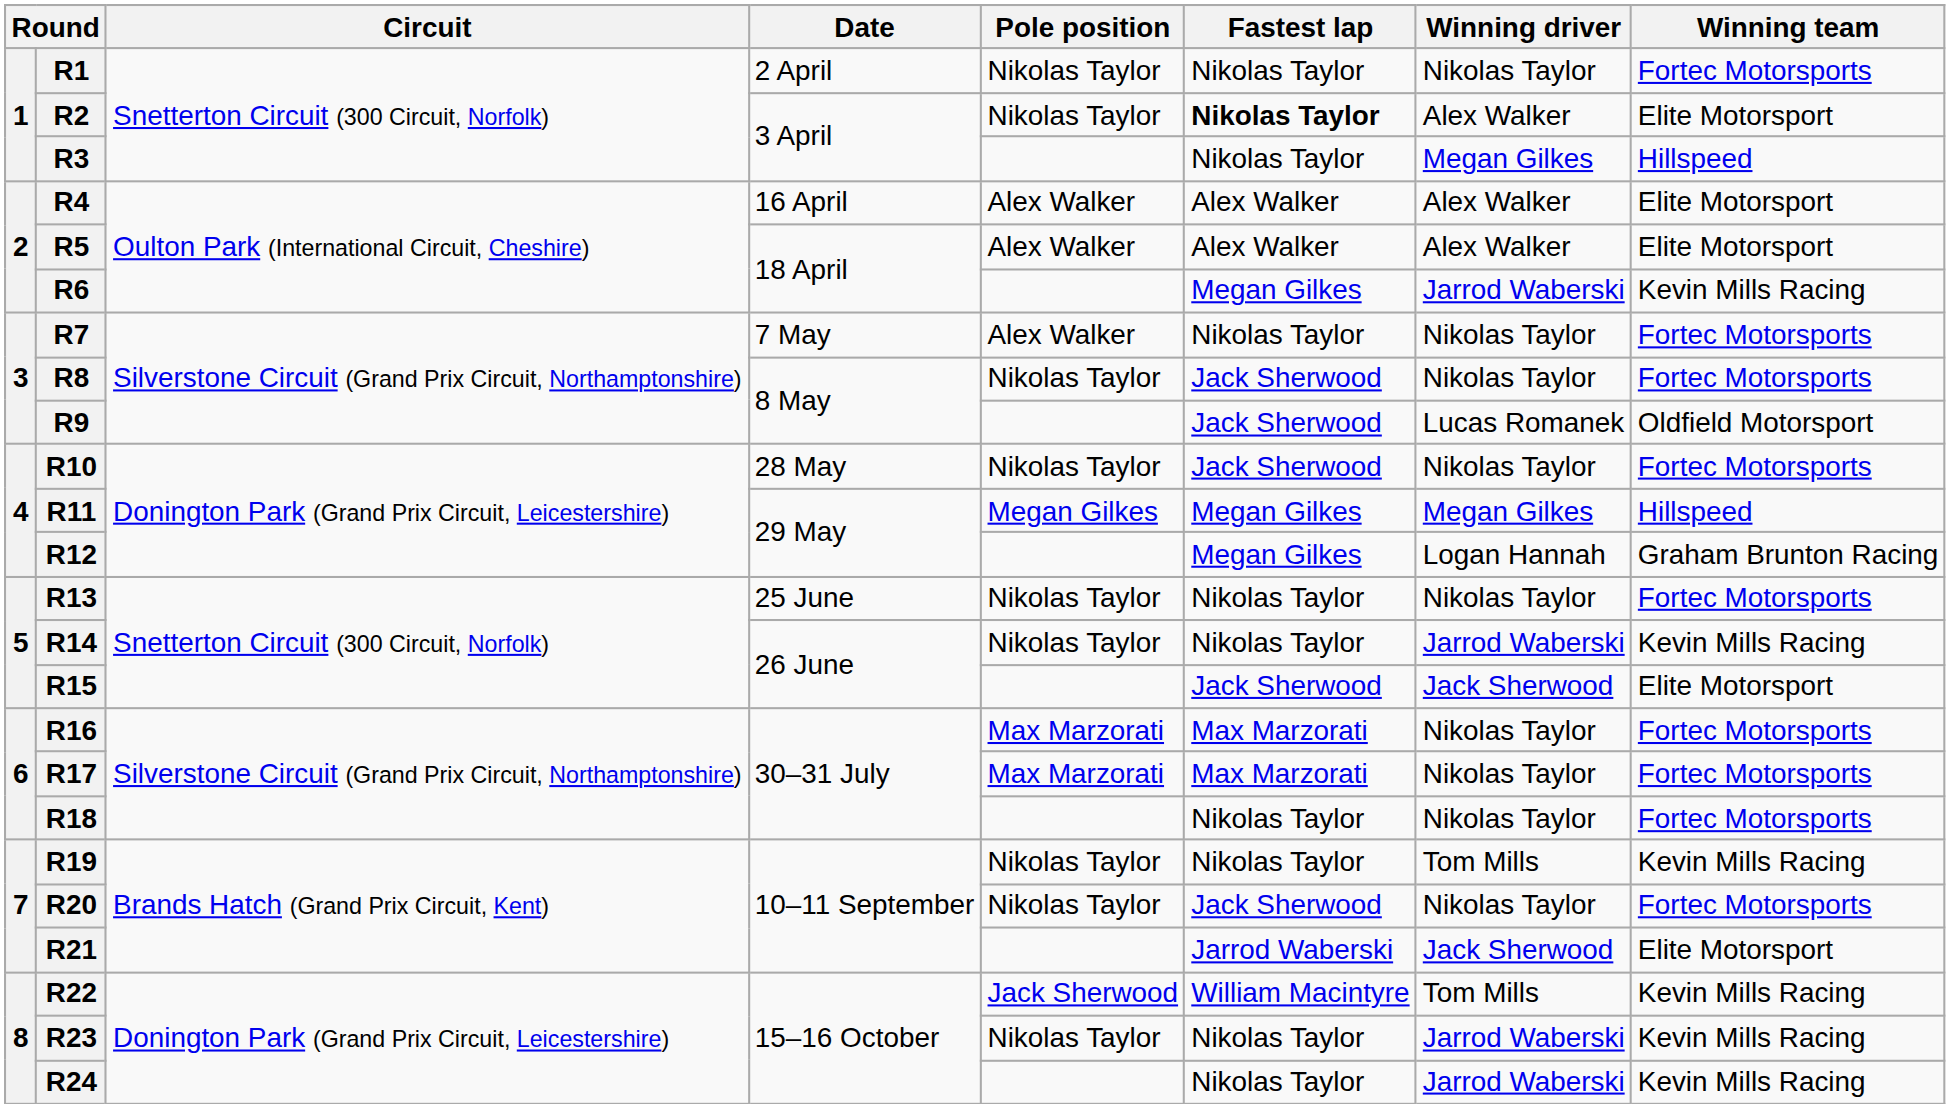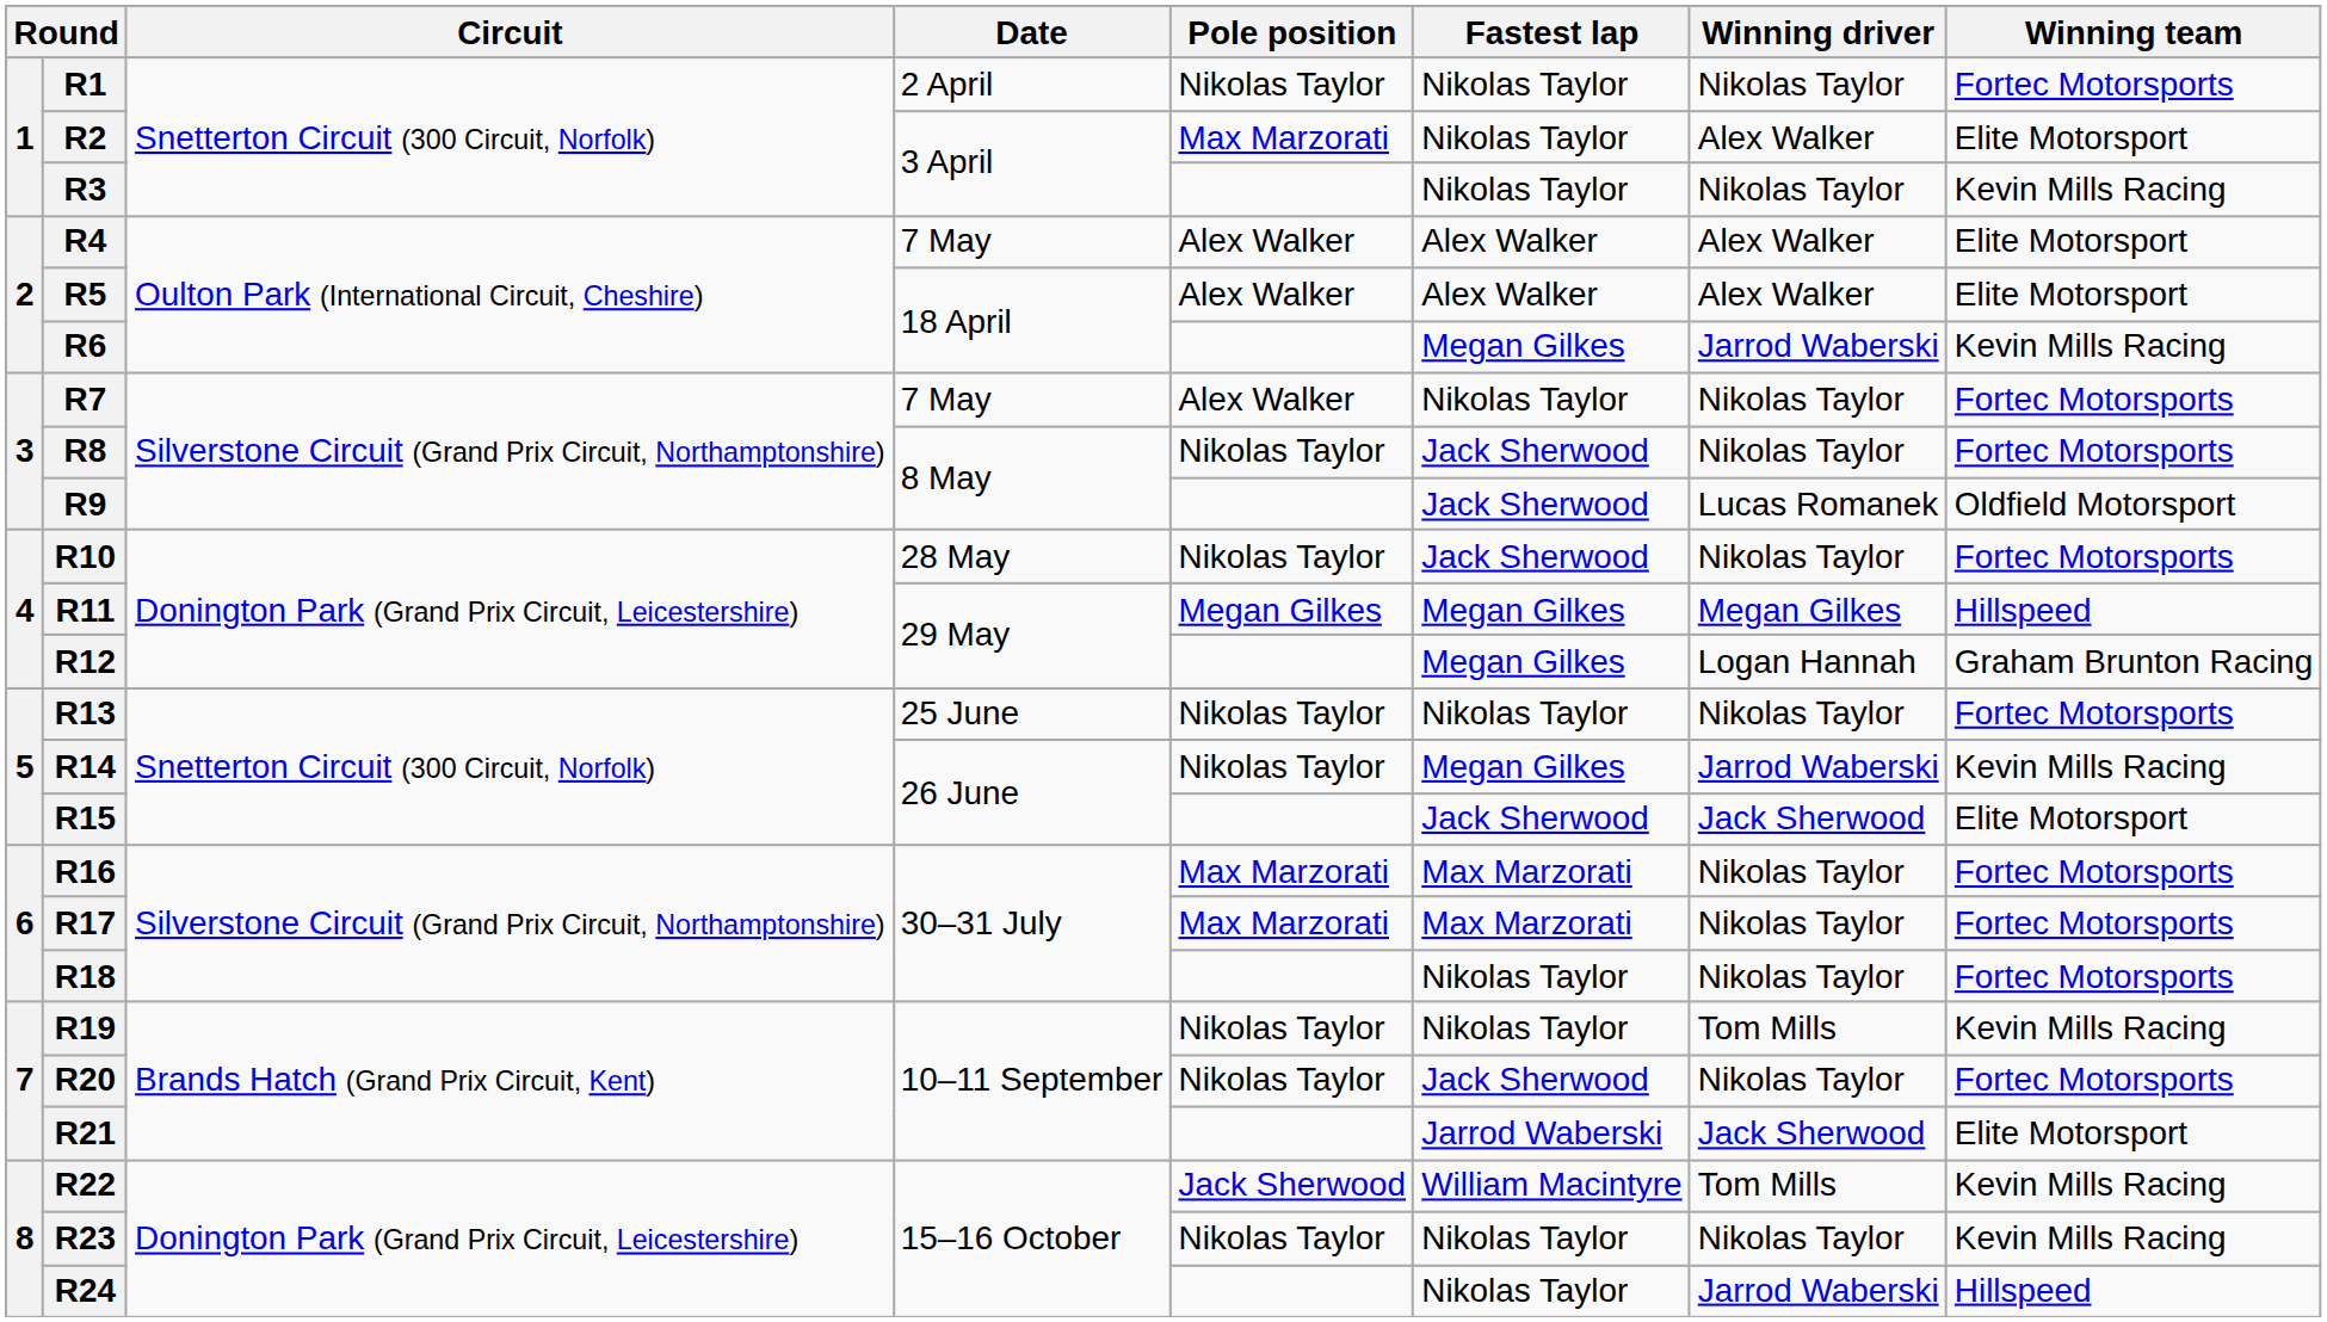 <table class="wikitable" style="font-size: 85%">
 <tr>
 <th colspan=2>Round</th>
 <th>Circuit</th>
 <th>Date</th>
 <th>Pole position</th>
 <th>Fastest lap</th>
 <th>Winning driver</th>
 <th>Winning team</th>
 </tr>
 <tr>
 <th rowspan=3>1</th>
 <th>R1</th>
 <td rowspan=3><a href='#'>Snetterton Circuit</a> <small>(300 Circuit, <a href='#'>Norfolk</a>)</small></td>
 <td>2 April</td>
 <td> Nikolas Taylor</td>
 <td> Nikolas Taylor</td>
 <td> Nikolas Taylor</td>
 <td><a href='#'>Fortec Motorsports</a></td>
 </tr>
 <tr>
 <th>R2</th>
 <td rowspan=2>3 April</td>
+<td nowrap> <a href='#'>Max Marzorati</a></td>
 <td> Nikolas Taylor</td>
-<td><strong> Nikolas Taylor</strong></td>
 <td> Alex Walker</td>
 <td>Elite Motorsport</td>
 </tr>
 <tr>
 <th>R3</th>
 <td></td>
 <td> Nikolas Taylor</td>
-<td> <a href='#'>Megan Gilkes</a></td>
-<td><a href='#'>Hillspeed</a></td>
+<td> Nikolas Taylor</td>
+<td>Kevin Mills Racing</td>
 </tr>
 <tr>
 <th rowspan=3>2</th>
 <th>R4</th>
 <td rowspan=3><a href='#'>Oulton Park</a> <small>(International Circuit, <a href='#'>Cheshire</a>)</small></td>
-<td>16 April</td>
+<td>7 May</td>
 <td> Alex Walker</td>
 <td> Alex Walker</td>
 <td> Alex Walker</td>
 <td>Elite Motorsport</td>
 </tr>
 <tr>
 <th>R5</th>
 <td rowspan=2>18 April</td>
 <td> Alex Walker</td>
 <td> Alex Walker</td>
 <td> Alex Walker</td>
 <td>Elite Motorsport</td>
 </tr>
 <tr>
 <th>R6</th>
 <td></td>
 <td> <a href='#'>Megan Gilkes</a></td>
 <td nowrap> <a href='#'>Jarrod Waberski</a></td>
 <td>Kevin Mills Racing</td>
 </tr>
 <tr>
 <th rowspan=3>3</th>
 <th>R7</th>
 <td rowspan=3><a href='#'>Silverstone Circuit</a> <small>(Grand Prix Circuit, <a href='#'>Northamptonshire</a>)</small></td>
 <td>7 May</td>
 <td> Alex Walker</td>
 <td> Nikolas Taylor</td>
 <td> Nikolas Taylor</td>
 <td><a href='#'>Fortec Motorsports</a></td>
 </tr>
 <tr>
 <th>R8</th>
 <td rowspan=2>8 May</td>
 <td> Nikolas Taylor</td>
 <td> <a href='#'>Jack Sherwood</a></td>
 <td> Nikolas Taylor</td>
 <td><a href='#'>Fortec Motorsports</a></td>
 </tr>
 <tr>
 <th>R9</th>
 <td></td>
 <td nowrap> <a href='#'>Jack Sherwood</a></td>
 <td> Lucas Romanek</td>
 <td>Oldfield Motorsport</td>
 </tr>
 <tr>
 <th rowspan=3>4</th>
 <th>R10</th>
 <td rowspan=3><a href='#'>Donington Park</a> <small>(Grand Prix Circuit, <a href='#'>Leicestershire</a>)</small></td>
 <td>28 May</td>
 <td> Nikolas Taylor</td>
 <td> <a href='#'>Jack Sherwood</a></td>
 <td> Nikolas Taylor</td>
 <td><a href='#'>Fortec Motorsports</a></td>
 </tr>
 <tr>
 <th>R11</th>
 <td rowspan=2>29 May</td>
 <td> <a href='#'>Megan Gilkes</a></td>
 <td> <a href='#'>Megan Gilkes</a></td>
 <td> <a href='#'>Megan Gilkes</a></td>
 <td><a href='#'>Hillspeed</a></td>
 </tr>
 <tr>
 <th>R12</th>
 <td></td>
 <td> <a href='#'>Megan Gilkes</a></td>
 <td> Logan Hannah</td>
 <td nowrap>Graham Brunton Racing</td>
 </tr>
 <tr>
 <th rowspan=3>5</th>
 <th>R13</th>
 <td rowspan=3><a href='#'>Snetterton Circuit</a> <small>(300 Circuit, <a href='#'>Norfolk</a>)</small></td>
 <td>25 June</td>
 <td> Nikolas Taylor</td>
 <td> Nikolas Taylor</td>
 <td> Nikolas Taylor</td>
 <td><a href='#'>Fortec Motorsports</a></td>
 </tr>
 <tr>
 <th>R14</th>
 <td rowspan=2>26 June</td>
 <td> Nikolas Taylor</td>
-<td> Nikolas Taylor</td>
+<td> <a href='#'>Megan Gilkes</a></td>
 <td> <a href='#'>Jarrod Waberski</a></td>
 <td>Kevin Mills Racing</td>
 </tr>
 <tr>
 <th>R15</th>
 <td></td>
 <td> <a href='#'>Jack Sherwood</a></td>
 <td> <a href='#'>Jack Sherwood</a></td>
 <td>Elite Motorsport</td>
 </tr>
 <tr>
 <th rowspan=3>6</th>
 <th>R16</th>
 <td rowspan=3 nowrap><a href='#'>Silverstone Circuit</a> <small>(Grand Prix Circuit, <a href='#'>Northamptonshire</a>)</small></td>
 <td rowspan=3>30–31 July</td>
 <td nowrap> <a href='#'>Max Marzorati</a></td>
 <td> <a href='#'>Max Marzorati</a></td>
 <td> Nikolas Taylor</td>
 <td><a href='#'>Fortec Motorsports</a></td>
 </tr>
 <tr>
 <th>R17</th>
 <td nowrap> <a href='#'>Max Marzorati</a></td>
 <td> <a href='#'>Max Marzorati</a></td>
 <td> Nikolas Taylor</td>
 <td><a href='#'>Fortec Motorsports</a></td>
 </tr>
 <tr>
 <th>R18</th>
 <td></td>
 <td> Nikolas Taylor</td>
 <td> Nikolas Taylor</td>
 <td><a href='#'>Fortec Motorsports</a></td>
 </tr>
 <tr>
 <th rowspan=3>7</th>
 <th>R19</th>
 <td rowspan=3><a href='#'>Brands Hatch</a> <small>(Grand Prix Circuit, <a href='#'>Kent</a>)</small></td>
 <td rowspan=3 nowrap>10–11 September</td>
 <td> Nikolas Taylor</td>
 <td> Nikolas Taylor</td>
 <td> Tom Mills</td>
 <td>Kevin Mills Racing</td>
 </tr>
 <tr>
 <th>R20</th>
 <td> Nikolas Taylor</td>
 <td> <a href='#'>Jack Sherwood</a></td>
 <td> Nikolas Taylor</td>
 <td><a href='#'>Fortec Motorsports</a></td>
 </tr>
 <tr>
 <th>R21</th>
 <td></td>
 <td> <a href='#'>Jarrod Waberski</a></td>
 <td> <a href='#'>Jack Sherwood</a></td>
 <td>Elite Motorsport</td>
 </tr>
 <tr>
 <th rowspan=3>8</th>
 <th>R22</th>
 <td rowspan=3><a href='#'>Donington Park</a> <small>(Grand Prix Circuit, <a href='#'>Leicestershire</a>)</small></td>
 <td rowspan=3>15–16 October</td>
 <td> <a href='#'>Jack Sherwood</a></td>
 <td nowrap> <a href='#'>William Macintyre</a></td>
 <td> Tom Mills</td>
 <td>Kevin Mills Racing</td>
 </tr>
 <tr>
 <th>R23</th>
 <td> Nikolas Taylor</td>
 <td> Nikolas Taylor</td>
-<td> <a href='#'>Jarrod Waberski</a></td>
+<td> Nikolas Taylor</td>
 <td>Kevin Mills Racing</td>
 </tr>
 <tr>
 <th>R24</th>
 <td></td>
 <td> Nikolas Taylor</td>
 <td> <a href='#'>Jarrod Waberski</a></td>
-<td>Kevin Mills Racing</td>
+<td><a href='#'>Hillspeed</a></td>
 </tr>
 </table>
